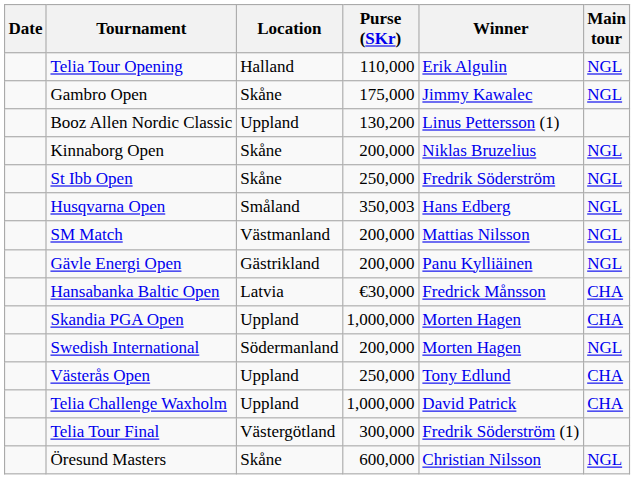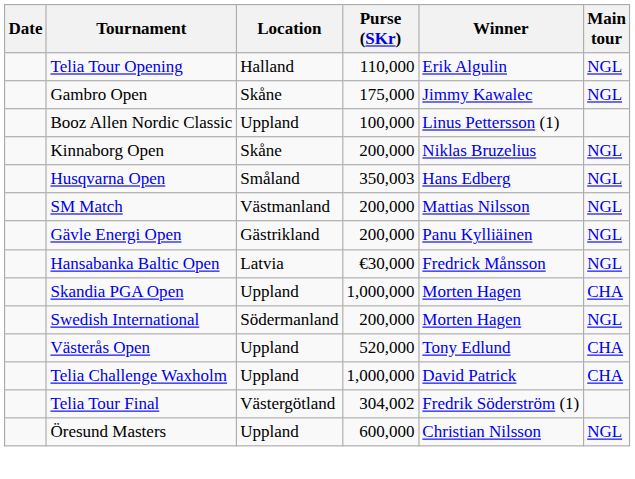 <table class="wikitable" style="font-size:95%;">
 <tr>
 <th>Date</th>
 <th>Tournament</th>
 <th>Location</th>
 <th>Purse<br>(<a href='#'>SKr</a>)</th>
 <th>Winner</th>
 <th>Main<br>tour</th>
 </tr>
 <tr>
 <td></td>
 <td><a href='#'>Telia Tour Opening</a></td>
 <td>Halland</td>
 <td align=right>110,000</td>
 <td> <a href='#'>Erik Algulin</a></td>
 <td><a href='#'>NGL</a></td>
 </tr>
 <tr>
 <td></td>
 <td>Gambro Open</td>
 <td>Skåne</td>
 <td align=right>175,000</td>
 <td> <a href='#'>Jimmy Kawalec</a></td>
 <td><a href='#'>NGL</a></td>
 </tr>
 <tr>
 <td></td>
 <td>Booz Allen Nordic Classic</td>
 <td>Uppland</td>
-<td align=right>130,200</td>
+<td align=right>100,000</td>
 <td> <a href='#'>Linus Pettersson</a> (1)</td>
 <td></td>
 </tr>
 <tr>
 <td></td>
 <td>Kinnaborg Open</td>
 <td>Skåne</td>
 <td align=right>200,000</td>
 <td> <a href='#'>Niklas Bruzelius</a></td>
-<td><a href='#'>NGL</a></td>
-</tr>
-<tr>
-<td></td>
-<td><a href='#'>St Ibb Open</a></td>
-<td>Skåne</td>
-<td align=right>250,000</td>
-<td> <a href='#'>Fredrik Söderström</a></td>
 <td><a href='#'>NGL</a></td>
 </tr>
 <tr>
 <td></td>
 <td><a href='#'>Husqvarna Open</a></td>
 <td>Småland</td>
 <td align=right>350,003</td>
 <td> <a href='#'>Hans Edberg</a></td>
 <td><a href='#'>NGL</a></td>
 </tr>
 <tr>
 <td></td>
 <td><a href='#'>SM Match</a></td>
 <td>Västmanland</td>
 <td align=right>200,000</td>
 <td> <a href='#'>Mattias Nilsson</a></td>
 <td><a href='#'>NGL</a></td>
 </tr>
 <tr>
 <td></td>
 <td><a href='#'>Gävle Energi Open</a></td>
 <td>Gästrikland</td>
 <td align=right>200,000</td>
 <td> <a href='#'>Panu Kylliäinen</a></td>
 <td><a href='#'>NGL</a></td>
 </tr>
 <tr>
 <td></td>
 <td><a href='#'>Hansabanka Baltic Open</a></td>
 <td>Latvia</td>
 <td align=right>€30,000</td>
 <td> <a href='#'>Fredrick Månsson</a></td>
-<td><a href='#'>CHA</a></td>
+<td><a href='#'>NGL</a></td>
 </tr>
 <tr>
 <td></td>
 <td><a href='#'>Skandia PGA Open</a></td>
 <td>Uppland</td>
 <td align=right>1,000,000</td>
 <td> <a href='#'>Morten Hagen</a></td>
 <td><a href='#'>CHA</a></td>
 </tr>
 <tr>
 <td></td>
 <td><a href='#'>Swedish International</a></td>
 <td>Södermanland</td>
 <td align=right>200,000</td>
 <td> <a href='#'>Morten Hagen</a></td>
 <td><a href='#'>NGL</a></td>
 </tr>
 <tr>
 <td></td>
 <td><a href='#'>Västerås Open</a></td>
 <td>Uppland</td>
-<td align=right>250,000</td>
+<td align=right>520,000</td>
 <td> <a href='#'>Tony Edlund</a></td>
 <td><a href='#'>CHA</a></td>
 </tr>
 <tr>
 <td></td>
 <td><a href='#'>Telia Challenge Waxholm</a></td>
 <td>Uppland</td>
 <td align=right>1,000,000</td>
 <td> <a href='#'>David Patrick</a></td>
 <td><a href='#'>CHA</a></td>
 </tr>
 <tr>
 <td></td>
 <td><a href='#'>Telia Tour Final</a></td>
 <td>Västergötland</td>
-<td align=right>300,000</td>
+<td align=right>304,002</td>
 <td> <a href='#'>Fredrik Söderström</a> (1)</td>
 <td></td>
 </tr>
 <tr>
 <td></td>
 <td>Öresund Masters</td>
-<td>Skåne</td>
+<td>Uppland</td>
 <td align=right>600,000</td>
 <td> <a href='#'>Christian Nilsson</a></td>
 <td><a href='#'>NGL</a></td>
 </tr>
 </table>
